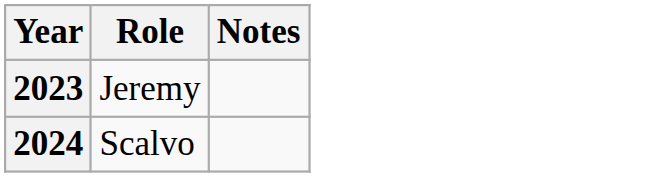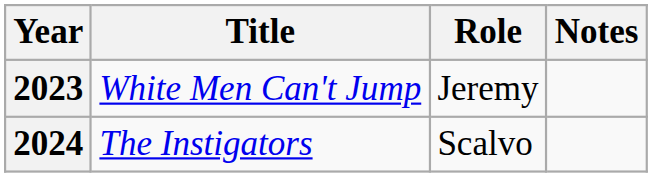 <table class="wikitable sortable plainrowheaders" style="margin-right: 0;">
 <tr>
 <th scope="col">Year</th>
+<th scope="col">Title</th>
 <th scope="col">Role</th>
 <th scope="col" class="unsortable">Notes</th>
 </tr>
 <tr>
 <th scope="row">2023</th>
+<td><em><a href='#'>White Men Can't Jump</a></em></td>
 <td>Jeremy</td>
 <td></td>
 </tr>
 <tr>
 <th scope="row">2024</th>
+<td><em><a href='#'>The Instigators</a></em></td>
 <td>Scalvo</td>
 <td></td>
 </tr>
 </table>
